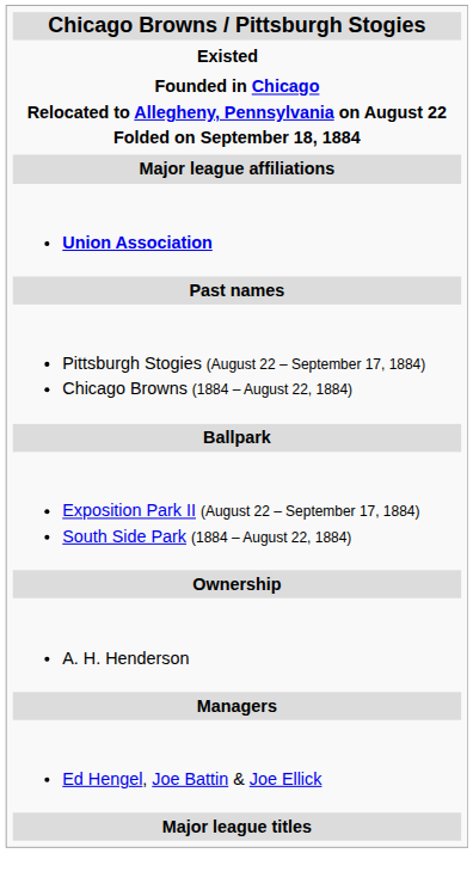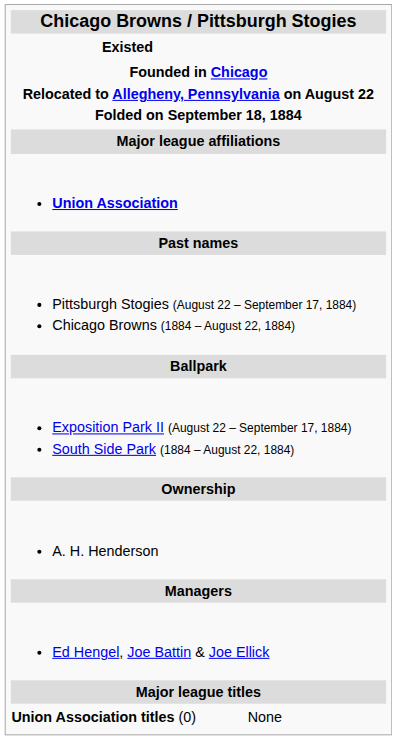 <table class="infobox vcard" style="width: 27em; font-size: 88%; text-align: left; line-height: 1.5em">
 <tr>
 <th colspan=2 class="fn org" style="font-size: 125%; text-align: center; background-color: #dcdcdc;margin-bottom:3px;">Chicago Browns / Pittsburgh Stogies</th>
 </tr>
 <tr>
 <th style="text-align: center">Existed</th>
 <td></td>
 </tr>
 <tr>
 <th style="text-align: center" colspan="2">Founded in <a href='#'>Chicago</a><br>Relocated to <a href='#'>Allegheny, Pennsylvania</a> on August 22<br>Folded on September 18, 1884</th>
 </tr>
 <tr>
 <th colspan=2 style="background-color: #dcdcdc; text-align: center">Major league affiliations</th>
 </tr>
 <tr>
 <th colspan=2><br><ul><li><a href='#'>Union Association</a></li></ul></th>
 </tr>
 <tr>
 <th colspan=2 style="background-color: #dcdcdc; text-align: center">Past names</th>
 </tr>
 <tr>
 <td colspan="2"><br><ul><li>Pittsburgh Stogies <small>(August 22 – September 17, 1884)</small></li><li>Chicago Browns <small>(1884 – August 22, 1884)</small></li></ul></td>
 </tr>
 <tr>
 <th colspan=2 style="background-color: #dcdcdc; text-align: center">Ballpark</th>
 </tr>
 <tr>
 <td colspan="2"><br><ul><li><a href='#'>Exposition Park II</a> <small>(August 22 – September 17, 1884)</small></li><li><a href='#'>South Side Park</a> <small>(1884 – August 22, 1884)</small></li></ul></td>
 </tr>
 <tr>
 <th colspan=2 style="background-color: #dcdcdc; text-align: center">Ownership</th>
 </tr>
 <tr>
 <td colspan="2"><br><ul><li>A. H. Henderson</li></ul></td>
 </tr>
 <tr>
 <th colspan=2 style="background-color: #dcdcdc; text-align: center">Managers</th>
 </tr>
 <tr>
 <td colspan="2"><br><ul><li><a href='#'>Ed Hengel</a>, <a href='#'>Joe Battin</a> & <a href='#'>Joe Ellick</a></li></ul></td>
 </tr>
 <tr>
 <th colspan=2 style="background-color: #dcdcdc; text-align: center">Major league titles</th>
 </tr>
+<tr width="165px" style="vertical-align: top">
+<td><strong>Union Association titles</strong> (0)</td>
+<td width="135px">None</td>
+</tr>
 </table>
